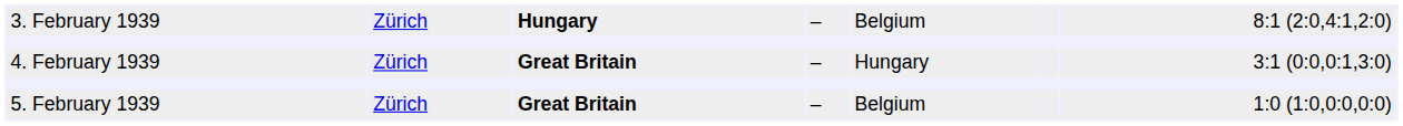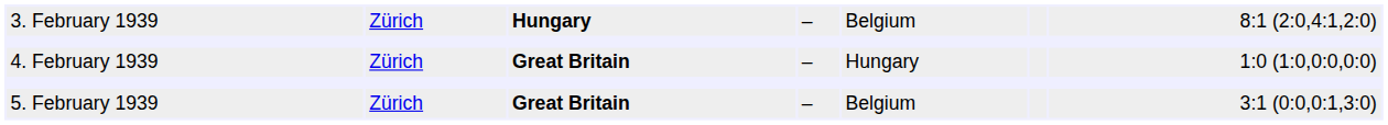 <table cellspacing="2" border="0" cellpadding="3" bgcolor="#EFEFFF" width="90%">
 <tr>
 <td bgcolor="#EEEEEE">3. February 1939</td>
 <td bgcolor="#EEEEEE"><a href='#'>Zürich</a></td>
 <td bgcolor="#EEEEEE"> <strong>Hungary</strong></td>
 <td bgcolor="#EEEEEE">–</td>
 <td bgcolor="#EEEEEE"> Belgium</td>
 <td bgcolor="#EEEEEE"></td>
 <td bgcolor="#EEEEEE" align="right">8:1 (2:0,4:1,2:0)</td>
 </tr>
 <tr>
 <td></td>
 </tr>
 <tr>
 <td bgcolor="#EEEEEE">4. February 1939</td>
 <td bgcolor="#EEEEEE"><a href='#'>Zürich</a></td>
 <td bgcolor="#EEEEEE"> <strong>Great Britain</strong></td>
 <td bgcolor="#EEEEEE">–</td>
 <td bgcolor="#EEEEEE"> Hungary</td>
 <td bgcolor="#EEEEEE"></td>
-<td bgcolor="#EEEEEE" align="right">3:1 (0:0,0:1,3:0)</td>
+<td bgcolor="#EEEEEE" align="right">1:0 (1:0,0:0,0:0)</td>
 </tr>
 <tr>
 <td></td>
 </tr>
 <tr>
 <td bgcolor="#EEEEEE">5. February 1939</td>
 <td bgcolor="#EEEEEE"><a href='#'>Zürich</a></td>
 <td bgcolor="#EEEEEE"> <strong>Great Britain</strong></td>
 <td bgcolor="#EEEEEE">–</td>
 <td bgcolor="#EEEEEE"> Belgium</td>
 <td bgcolor="#EEEEEE"></td>
-<td bgcolor="#EEEEEE" align="right">1:0 (1:0,0:0,0:0)</td>
+<td bgcolor="#EEEEEE" align="right">3:1 (0:0,0:1,3:0)</td>
 </tr>
 </table>
